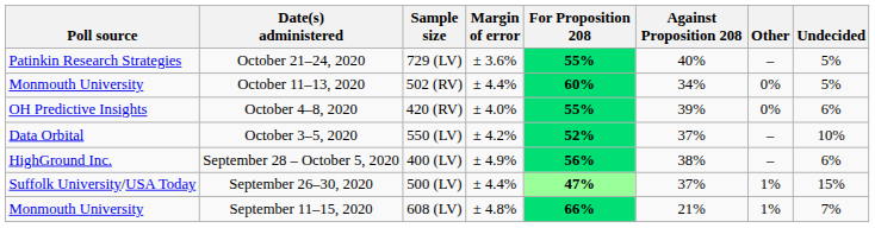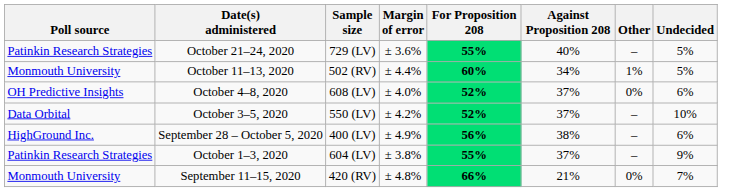 <table class="wikitable" style="font-size:90%;text-align:center;">
 <tr valign=bottom>
 <th>Poll source</th>
 <th>Date(s)<br>administered</th>
 <th>Sample<br>size</th>
 <th>Margin<br>of error</th>
 <th style="width:100px;">For Proposition 208</th>
 <th style="width:100px;">Against Proposition 208</th>
 <th>Other</th>
 <th>Undecided</th>
 </tr>
 <tr>
 <td style="text-align:left;"><a href='#'>Patinkin Research Strategies</a></td>
 <td>October 21–24, 2020</td>
 <td>729 (LV)</td>
 <td>± 3.6%</td>
 <td style="background: rgb(1,223,116);"><strong>55%</strong></td>
 <td>40%</td>
 <td>–</td>
 <td>5%</td>
 </tr>
 <tr>
 <td style="text-align:left;"><a href='#'>Monmouth University</a></td>
 <td>October 11–13, 2020</td>
 <td>502 (RV)</td>
 <td>± 4.4%</td>
 <td style="background: rgb(1,223,116);"><strong>60%</strong></td>
 <td>34%</td>
-<td>0%</td>
+<td>1%</td>
 <td>5%</td>
 </tr>
 <tr>
 <td style="text-align:left;"><a href='#'>OH Predictive Insights</a></td>
 <td>October 4–8, 2020</td>
-<td>420 (RV)</td>
+<td>608 (LV)</td>
 <td>± 4.0%</td>
-<td style="background: rgb(1,223,116);"><strong>55%</strong></td>
-<td>39%</td>
+<td style="background: rgb(1,223,116);"><strong>52%</strong></td>
+<td>37%</td>
 <td>0%</td>
 <td>6%</td>
 </tr>
 <tr>
 <td style="text-align:left;"><a href='#'>Data Orbital</a></td>
 <td>October 3–5, 2020</td>
 <td>550 (LV)</td>
 <td>± 4.2%</td>
 <td style="background: rgb(1,223,116);"><strong>52%</strong></td>
 <td>37%</td>
 <td>–</td>
 <td>10%</td>
 </tr>
 <tr>
 <td style="text-align:left;"><a href='#'>HighGround Inc.</a></td>
 <td>September 28 – October 5, 2020</td>
 <td>400 (LV)</td>
 <td>± 4.9%</td>
 <td style="background: rgb(1,223,116);"><strong>56%</strong></td>
 <td>38%</td>
 <td>–</td>
 <td>6%</td>
 </tr>
 <tr>
-<td style="text-align:left;"><a href='#'>Suffolk University</a>/<a href='#'>USA Today</a></td>
-<td>September 26–30, 2020</td>
-<td>500 (LV)</td>
-<td>± 4.4%</td>
-<td style="background: rgb(153, 255, 153);"><strong>47%</strong></td>
+<td style="text-align:left;"><a href='#'>Patinkin Research Strategies</a></td>
+<td>October 1–3, 2020</td>
+<td>604 (LV)</td>
+<td>± 3.8%</td>
+<td style="background: rgb(1,223,116);"><strong>55%</strong></td>
 <td>37%</td>
-<td>1%</td>
-<td>15%</td>
+<td>–</td>
+<td>9%</td>
 </tr>
 <tr>
 <td style="text-align:left;"><a href='#'>Monmouth University</a></td>
 <td>September 11–15, 2020</td>
-<td>608 (LV)</td>
+<td>420 (RV)</td>
 <td>± 4.8%</td>
 <td style="background: rgb(1,223,116);"><strong>66%</strong></td>
 <td>21%</td>
-<td>1%</td>
+<td>0%</td>
 <td>7%</td>
 </tr>
 </table>
